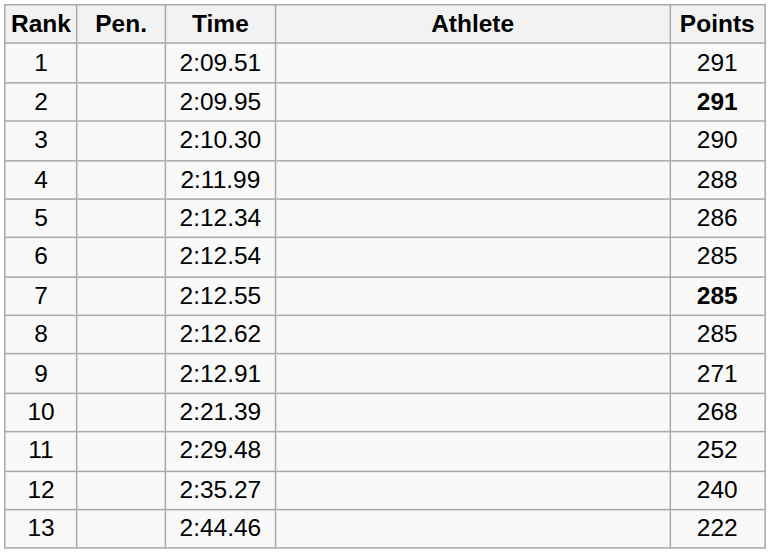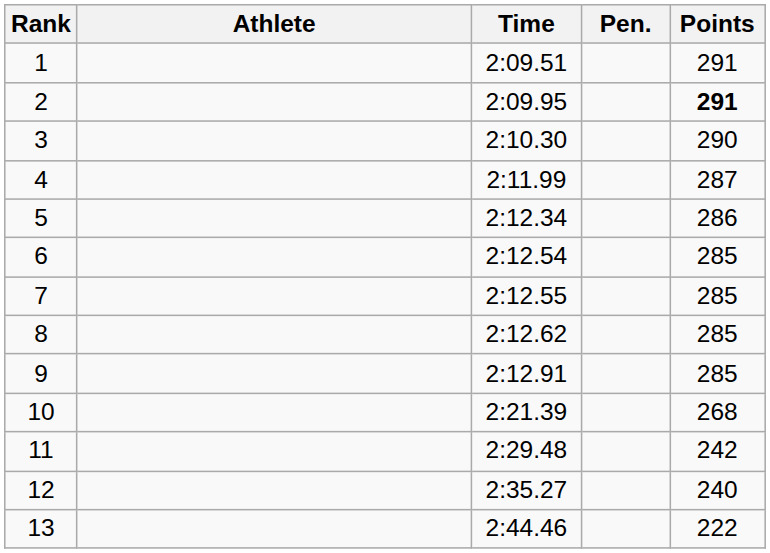 <table class=wikitable style="text-align:center">
 <tr>
 <th width=40>Rank</th>
+<th width=250>Athlete</th>
+<th width=65>Time</th>
 <th width=50>Pen.</th>
-<th width=65>Time</th>
-<th width=250>Athlete</th>
 <th width=55>Points</th>
 </tr>
 <tr>
 <td>1</td>
+<td align=left></td>
+<td>2:09.51</td>
 <td></td>
-<td>2:09.51</td>
-<td align=left></td>
 <td>291</td>
 </tr>
 <tr>
 <td>2</td>
+<td align=left></td>
+<td>2:09.95</td>
 <td></td>
-<td>2:09.95</td>
-<td align=left></td>
 <td><strong>291</strong></td>
 </tr>
 <tr>
 <td>3</td>
+<td align=left></td>
+<td>2:10.30</td>
 <td></td>
-<td>2:10.30</td>
-<td align=left></td>
 <td>290</td>
 </tr>
 <tr>
 <td>4</td>
+<td align=left></td>
+<td>2:11.99</td>
 <td></td>
-<td>2:11.99</td>
-<td align=left></td>
-<td>288</td>
+<td>287</td>
 </tr>
 <tr>
 <td>5</td>
+<td align=left></td>
+<td>2:12.34</td>
 <td></td>
-<td>2:12.34</td>
-<td align=left></td>
 <td>286</td>
 </tr>
 <tr>
 <td>6</td>
+<td align=left></td>
+<td>2:12.54</td>
 <td></td>
-<td>2:12.54</td>
-<td align=left></td>
 <td>285</td>
 </tr>
 <tr>
 <td>7</td>
+<td align=left></td>
+<td>2:12.55</td>
 <td></td>
-<td>2:12.55</td>
-<td align=left></td>
-<td><strong>285</strong></td>
+<td>285</td>
 </tr>
 <tr>
 <td>8</td>
+<td align=left></td>
+<td>2:12.62</td>
 <td></td>
-<td>2:12.62</td>
-<td align=left></td>
 <td>285</td>
 </tr>
 <tr>
 <td>9</td>
+<td align=left></td>
+<td>2:12.91</td>
 <td></td>
-<td>2:12.91</td>
-<td align=left></td>
-<td>271</td>
+<td>285</td>
 </tr>
 <tr>
 <td>10</td>
+<td align=left></td>
+<td>2:21.39</td>
 <td></td>
-<td>2:21.39</td>
-<td align=left></td>
 <td>268</td>
 </tr>
 <tr>
 <td>11</td>
+<td align=left></td>
+<td>2:29.48</td>
 <td></td>
-<td>2:29.48</td>
-<td align=left></td>
-<td>252</td>
+<td>242</td>
 </tr>
 <tr>
 <td>12</td>
+<td align=left></td>
+<td>2:35.27</td>
 <td></td>
-<td>2:35.27</td>
-<td align=left></td>
 <td>240</td>
 </tr>
 <tr>
 <td>13</td>
+<td align=left></td>
+<td>2:44.46</td>
 <td></td>
-<td>2:44.46</td>
-<td align=left></td>
 <td>222</td>
 </tr>
 </table>
